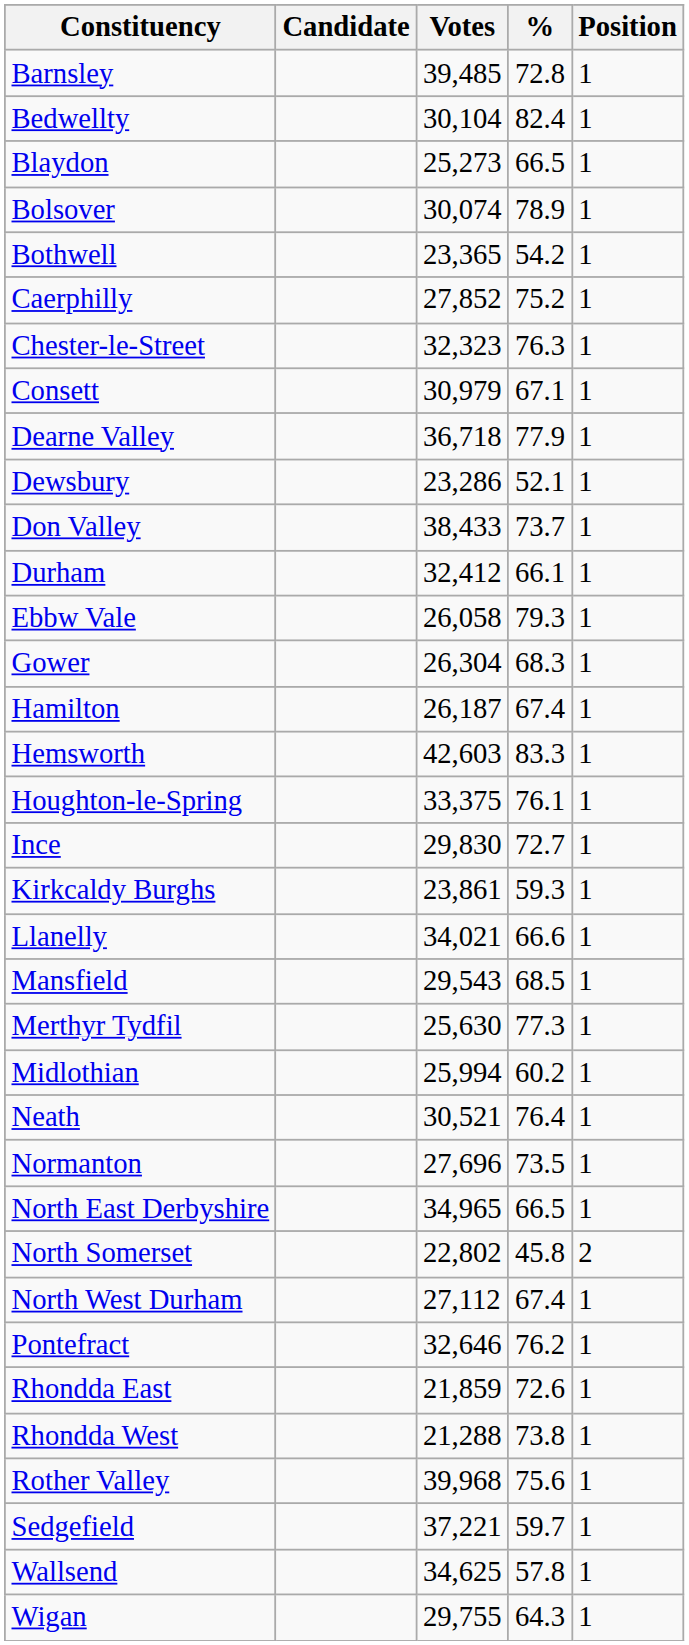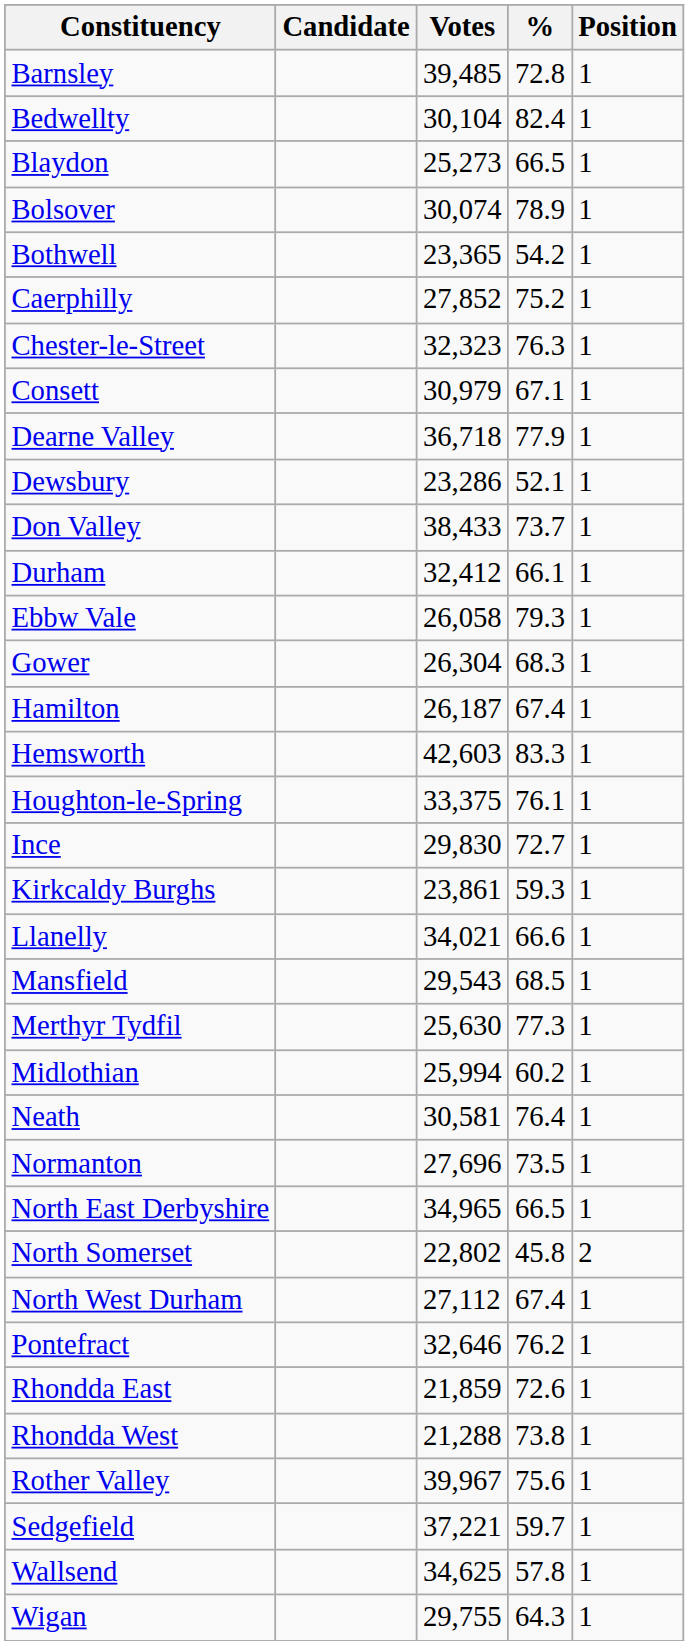 <table class="wikitable sortable">
 <tr>
 <th>Constituency</th>
 <th>Candidate</th>
 <th>Votes</th>
 <th>%</th>
 <th>Position</th>
 </tr>
 <tr>
 <td><a href='#'>Barnsley</a></td>
 <td></td>
 <td>39,485</td>
 <td>72.8</td>
 <td>1</td>
 </tr>
 <tr>
 <td><a href='#'>Bedwellty</a></td>
 <td></td>
 <td>30,104</td>
 <td>82.4</td>
 <td>1</td>
 </tr>
 <tr>
 <td><a href='#'>Blaydon</a></td>
 <td></td>
 <td>25,273</td>
 <td>66.5</td>
 <td>1</td>
 </tr>
 <tr>
 <td><a href='#'>Bolsover</a></td>
 <td></td>
 <td>30,074</td>
 <td>78.9</td>
 <td>1</td>
 </tr>
 <tr>
 <td><a href='#'>Bothwell</a></td>
 <td></td>
 <td>23,365</td>
 <td>54.2</td>
 <td>1</td>
 </tr>
 <tr>
 <td><a href='#'>Caerphilly</a></td>
 <td></td>
 <td>27,852</td>
 <td>75.2</td>
 <td>1</td>
 </tr>
 <tr>
 <td><a href='#'>Chester-le-Street</a></td>
 <td></td>
 <td>32,323</td>
 <td>76.3</td>
 <td>1</td>
 </tr>
 <tr>
 <td><a href='#'>Consett</a></td>
 <td></td>
 <td>30,979</td>
 <td>67.1</td>
 <td>1</td>
 </tr>
 <tr>
 <td><a href='#'>Dearne Valley</a></td>
 <td></td>
 <td>36,718</td>
 <td>77.9</td>
 <td>1</td>
 </tr>
 <tr>
 <td><a href='#'>Dewsbury</a></td>
 <td></td>
 <td>23,286</td>
 <td>52.1</td>
 <td>1</td>
 </tr>
 <tr>
 <td><a href='#'>Don Valley</a></td>
 <td></td>
 <td>38,433</td>
 <td>73.7</td>
 <td>1</td>
 </tr>
 <tr>
 <td><a href='#'>Durham</a></td>
 <td></td>
 <td>32,412</td>
 <td>66.1</td>
 <td>1</td>
 </tr>
 <tr>
 <td><a href='#'>Ebbw Vale</a></td>
 <td></td>
 <td>26,058</td>
 <td>79.3</td>
 <td>1</td>
 </tr>
 <tr>
 <td><a href='#'>Gower</a></td>
 <td></td>
 <td>26,304</td>
 <td>68.3</td>
 <td>1</td>
 </tr>
 <tr>
 <td><a href='#'>Hamilton</a></td>
 <td></td>
 <td>26,187</td>
 <td>67.4</td>
 <td>1</td>
 </tr>
 <tr>
 <td><a href='#'>Hemsworth</a></td>
 <td></td>
 <td>42,603</td>
 <td>83.3</td>
 <td>1</td>
 </tr>
 <tr>
 <td><a href='#'>Houghton-le-Spring</a></td>
 <td></td>
 <td>33,375</td>
 <td>76.1</td>
 <td>1</td>
 </tr>
 <tr>
 <td><a href='#'>Ince</a></td>
 <td></td>
 <td>29,830</td>
 <td>72.7</td>
 <td>1</td>
 </tr>
 <tr>
 <td><a href='#'>Kirkcaldy Burghs</a></td>
 <td></td>
 <td>23,861</td>
 <td>59.3</td>
 <td>1</td>
 </tr>
 <tr>
 <td><a href='#'>Llanelly</a></td>
 <td></td>
 <td>34,021</td>
 <td>66.6</td>
 <td>1</td>
 </tr>
 <tr>
 <td><a href='#'>Mansfield</a></td>
 <td></td>
 <td>29,543</td>
 <td>68.5</td>
 <td>1</td>
 </tr>
 <tr>
 <td><a href='#'>Merthyr Tydfil</a></td>
 <td></td>
 <td>25,630</td>
 <td>77.3</td>
 <td>1</td>
 </tr>
 <tr>
 <td><a href='#'>Midlothian</a></td>
 <td></td>
 <td>25,994</td>
 <td>60.2</td>
 <td>1</td>
 </tr>
 <tr>
 <td><a href='#'>Neath</a></td>
 <td></td>
-<td>30,521</td>
+<td>30,581</td>
 <td>76.4</td>
 <td>1</td>
 </tr>
 <tr>
 <td><a href='#'>Normanton</a></td>
 <td></td>
 <td>27,696</td>
 <td>73.5</td>
 <td>1</td>
 </tr>
 <tr>
 <td><a href='#'>North East Derbyshire</a></td>
 <td></td>
 <td>34,965</td>
 <td>66.5</td>
 <td>1</td>
 </tr>
 <tr>
 <td><a href='#'>North Somerset</a></td>
 <td></td>
 <td>22,802</td>
 <td>45.8</td>
 <td>2</td>
 </tr>
 <tr>
 <td><a href='#'>North West Durham</a></td>
 <td></td>
 <td>27,112</td>
 <td>67.4</td>
 <td>1</td>
 </tr>
 <tr>
 <td><a href='#'>Pontefract</a></td>
 <td></td>
 <td>32,646</td>
 <td>76.2</td>
 <td>1</td>
 </tr>
 <tr>
 <td><a href='#'>Rhondda East</a></td>
 <td></td>
 <td>21,859</td>
 <td>72.6</td>
 <td>1</td>
 </tr>
 <tr>
 <td><a href='#'>Rhondda West</a></td>
 <td></td>
 <td>21,288</td>
 <td>73.8</td>
 <td>1</td>
 </tr>
 <tr>
 <td><a href='#'>Rother Valley</a></td>
 <td></td>
-<td>39,968</td>
+<td>39,967</td>
 <td>75.6</td>
 <td>1</td>
 </tr>
 <tr>
 <td><a href='#'>Sedgefield</a></td>
 <td></td>
 <td>37,221</td>
 <td>59.7</td>
 <td>1</td>
 </tr>
 <tr>
 <td><a href='#'>Wallsend</a></td>
 <td></td>
 <td>34,625</td>
 <td>57.8</td>
 <td>1</td>
 </tr>
 <tr>
 <td><a href='#'>Wigan</a></td>
 <td></td>
 <td>29,755</td>
 <td>64.3</td>
 <td>1</td>
 </tr>
 </table>
